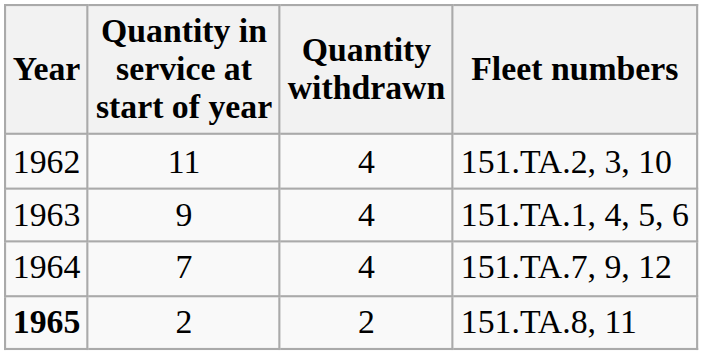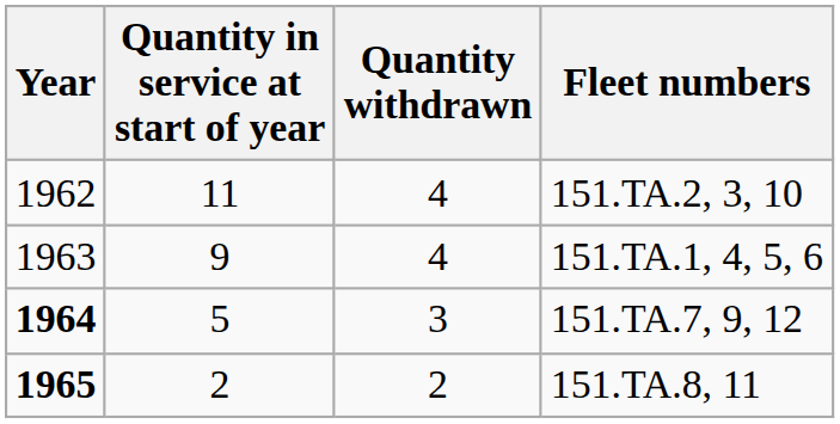 <table class=wikitable style=text-align:center>
 <tr>
 <th>Year</th>
 <th>Quantity in<br>service at<br>start of year</th>
 <th>Quantity<br>withdrawn</th>
 <th>Fleet numbers</th>
 </tr>
 <tr>
 <td>1962</td>
 <td>11</td>
 <td>4</td>
 <td align=left>151.TA.2, 3, 10</td>
 </tr>
 <tr>
 <td>1963</td>
 <td>9</td>
 <td>4</td>
 <td align=left>151.TA.1, 4, 5, 6</td>
 </tr>
 <tr>
-<td>1964</td>
-<td>7</td>
-<td>4</td>
+<td><strong>1964</strong></td>
+<td>5</td>
+<td>3</td>
 <td align=left>151.TA.7, 9, 12</td>
 </tr>
 <tr>
 <td><strong>1965</strong></td>
 <td>2</td>
 <td>2</td>
 <td align=left>151.TA.8, 11</td>
 </tr>
 </table>
